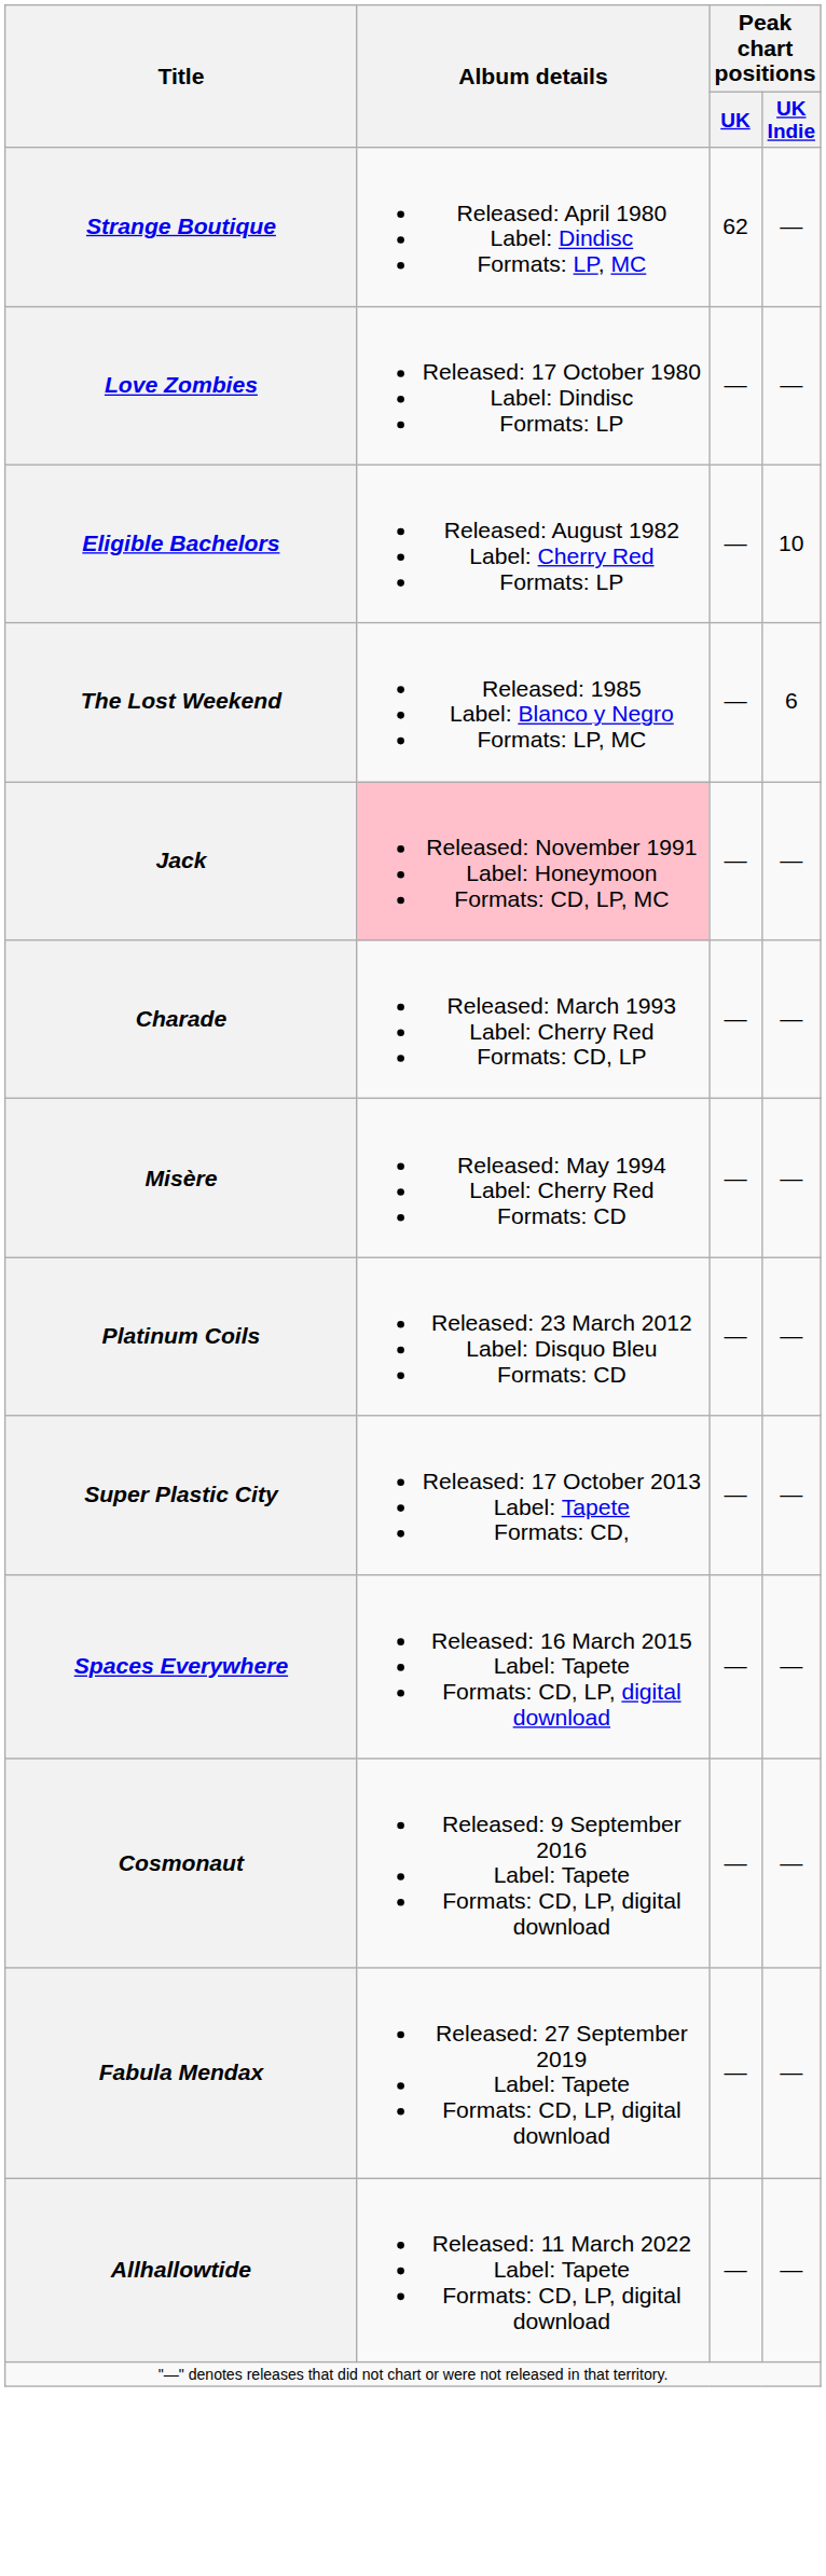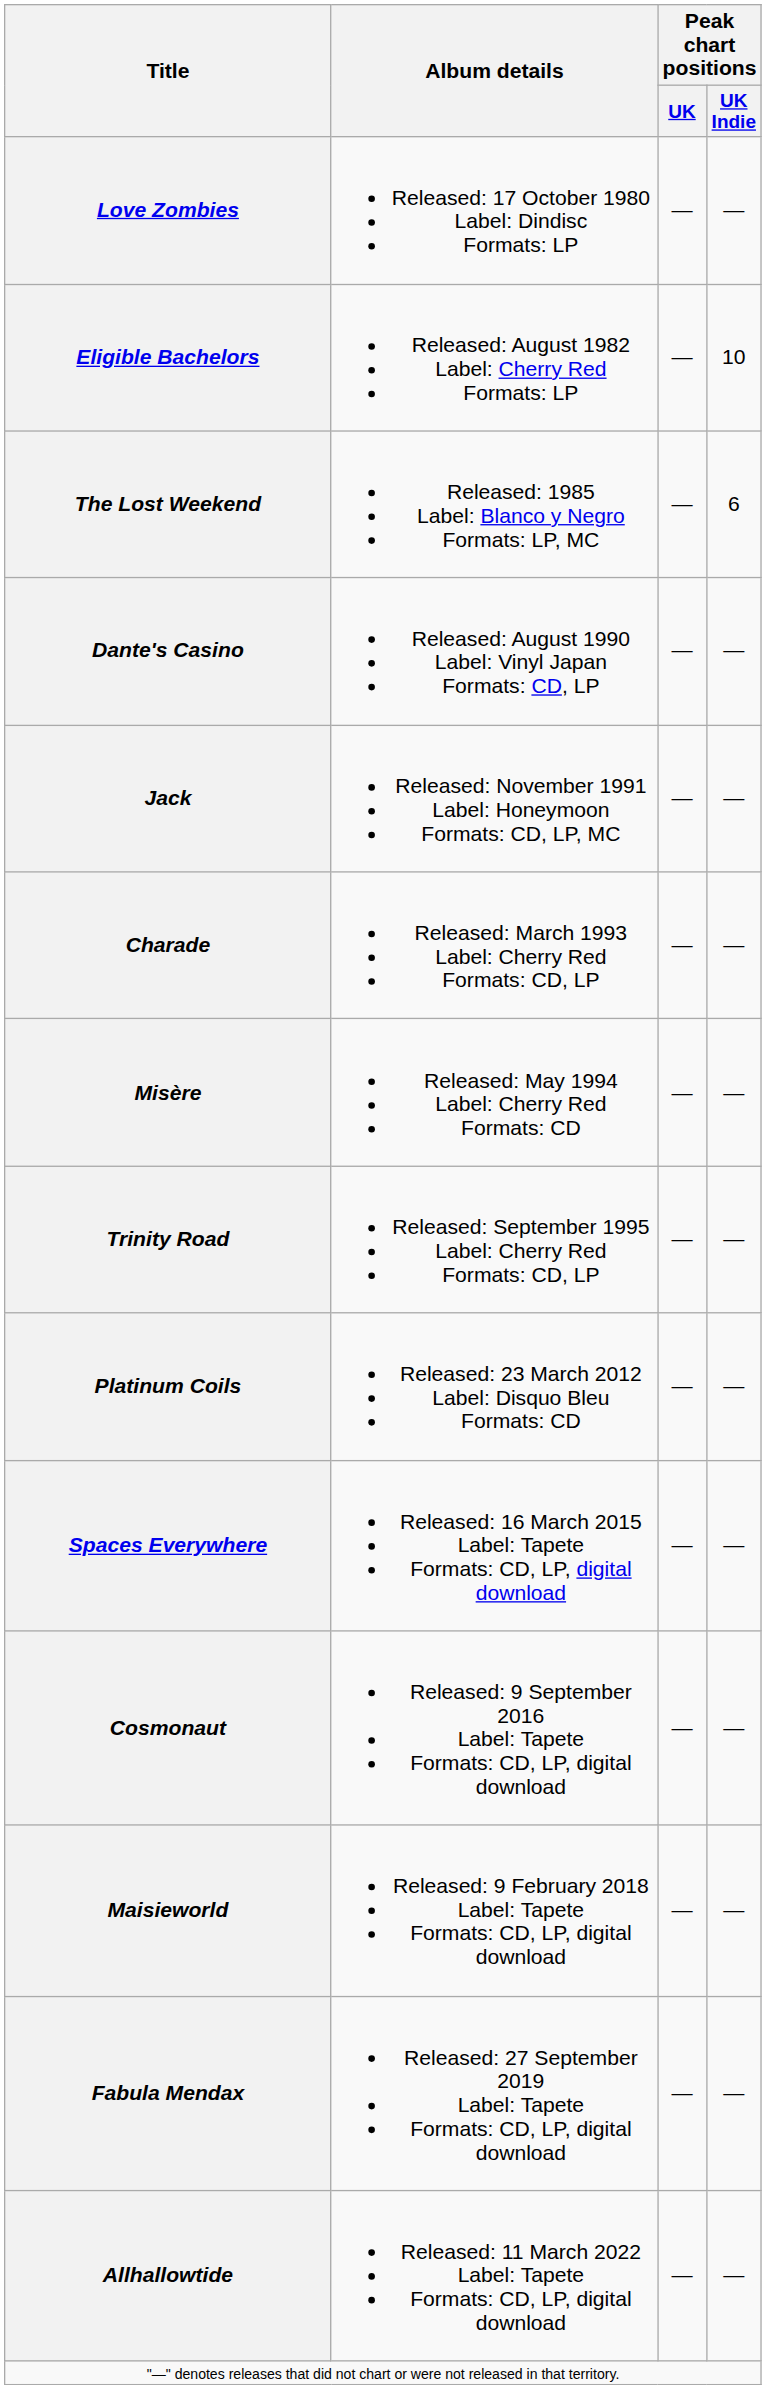 <table class="wikitable plainrowheaders" style="text-align:center;">
 <tr>
 <th rowspan="2" scope="col" style="width:15em;">Title</th>
 <th rowspan="2" scope="col" style="width:15em;">Album details</th>
 <th colspan="2">Peak chart positions</th>
 </tr>
 <tr>
 <th scope="col" style="width:2em;font-size:90%;"><a href='#'>UK</a><br></th>
 <th scope="col" style="width:2em;font-size:90%;"><a href='#'>UK<br>Indie</a><br></th>
-</tr>
-<tr>
-<th scope="row"><em><a href='#'>Strange Boutique</a></em></th>
-<td><br><ul><li>Released: April 1980</li><li>Label: <a href='#'>Dindisc</a></li><li>Formats: <a href='#'>LP</a>, <a href='#'>MC</a></li></ul></td>
-<td>62</td>
-<td>—</td>
 </tr>
 <tr>
 <th scope="row"><em><a href='#'>Love Zombies</a></em></th>
 <td><br><ul><li>Released: 17 October 1980</li><li>Label: Dindisc</li><li>Formats: LP</li></ul></td>
 <td>—</td>
 <td>—</td>
 </tr>
 <tr>
 <th scope="row"><em><a href='#'>Eligible Bachelors</a></em></th>
 <td><br><ul><li>Released: August 1982</li><li>Label: <a href='#'>Cherry Red</a></li><li>Formats: LP</li></ul></td>
 <td>—</td>
 <td>10</td>
 </tr>
 <tr>
 <th scope="row"><em>The Lost Weekend</em></th>
 <td><br><ul><li>Released: 1985</li><li>Label: <a href='#'>Blanco y Negro</a></li><li>Formats: LP, MC</li></ul></td>
 <td>—</td>
 <td>6</td>
 </tr>
 <tr>
+<th scope="row"><em>Dante's Casino</em></th>
+<td><br><ul><li>Released: August 1990</li><li>Label: Vinyl Japan</li><li>Formats: <a href='#'>CD</a>, LP</li></ul></td>
+<td>—</td>
+<td>—</td>
+</tr>
+<tr>
 <th scope="row"><em>Jack</em></th>
-<td style="background: pink;"><br><ul><li>Released: November 1991</li><li>Label: Honeymoon</li><li>Formats: CD, LP, MC</li></ul></td>
+<td><br><ul><li>Released: November 1991</li><li>Label: Honeymoon</li><li>Formats: CD, LP, MC</li></ul></td>
 <td>—</td>
 <td>—</td>
 </tr>
 <tr>
 <th scope="row"><em>Charade</em></th>
 <td><br><ul><li>Released: March 1993</li><li>Label: Cherry Red</li><li>Formats: CD, LP</li></ul></td>
 <td>—</td>
 <td>—</td>
 </tr>
 <tr>
 <th scope="row"><em>Misère</em></th>
 <td><br><ul><li>Released: May 1994</li><li>Label: Cherry Red</li><li>Formats: CD</li></ul></td>
 <td>—</td>
 <td>—</td>
 </tr>
 <tr>
-<th scope="row"><em>Platinum Coils</em></th>
-<td><br><ul><li>Released: 23 March 2012</li><li>Label: Disquo Bleu</li><li>Formats: CD</li></ul></td>
+<th scope="row"><em>Trinity Road</em></th>
+<td><br><ul><li>Released: September 1995</li><li>Label: Cherry Red</li><li>Formats: CD, LP</li></ul></td>
 <td>—</td>
 <td>—</td>
 </tr>
 <tr>
-<th scope="row"><em>Super Plastic City</em></th>
-<td><br><ul><li>Released: 17 October 2013</li><li>Label: <a href='#'>Tapete</a></li><li>Formats: CD,</li></ul></td>
+<th scope="row"><em>Platinum Coils</em></th>
+<td><br><ul><li>Released: 23 March 2012</li><li>Label: Disquo Bleu</li><li>Formats: CD</li></ul></td>
 <td>—</td>
 <td>—</td>
 </tr>
 <tr>
 <th scope="row"><em><a href='#'>Spaces Everywhere</a></em></th>
 <td><br><ul><li>Released: 16 March 2015</li><li>Label: Tapete</li><li>Formats: CD, LP, <a href='#'>digital download</a></li></ul></td>
 <td>—</td>
 <td>—</td>
 </tr>
 <tr>
 <th scope="row"><em>Cosmonaut</em></th>
 <td><br><ul><li>Released: 9 September 2016</li><li>Label: Tapete</li><li>Formats: CD, LP, digital download</li></ul></td>
+<td>—</td>
+<td>—</td>
+</tr>
+<tr>
+<th scope="row"><em>Maisieworld</em></th>
+<td><br><ul><li>Released: 9 February 2018</li><li>Label: Tapete</li><li>Formats: CD, LP, digital download</li></ul></td>
 <td>—</td>
 <td>—</td>
 </tr>
 <tr>
 <th scope="row"><em>Fabula Mendax</em></th>
 <td><br><ul><li>Released: 27 September 2019</li><li>Label: Tapete</li><li>Formats: CD, LP, digital download</li></ul></td>
 <td>—</td>
 <td>—</td>
 </tr>
 <tr>
 <th scope="row"><em>Allhallowtide</em></th>
 <td><br><ul><li>Released: 11 March 2022</li><li>Label: Tapete</li><li>Formats: CD, LP, digital download</li></ul></td>
 <td>—</td>
 <td>—</td>
 </tr>
 <tr>
 <td colspan="4" style="font-size:8pt">"—" denotes releases that did not chart or were not released in that territory.</td>
 </tr>
 </table>
